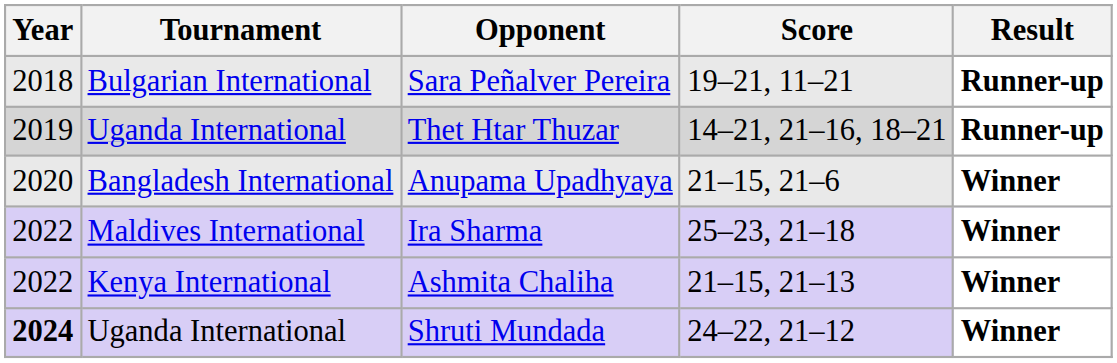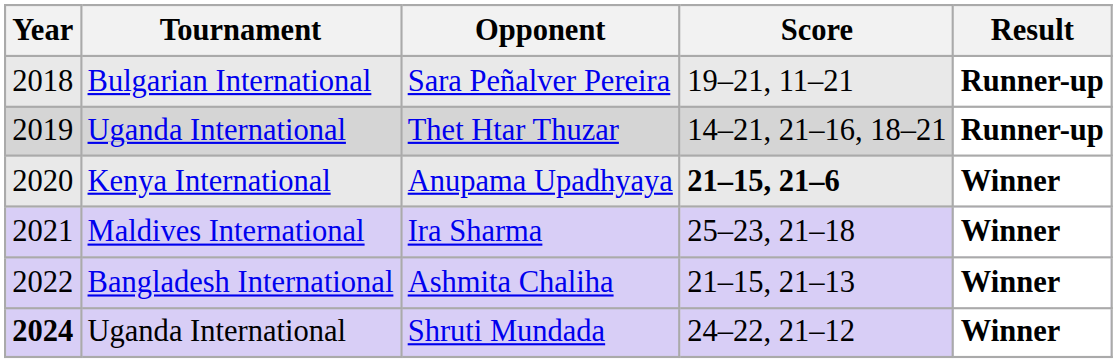 <table class="sortable wikitable" style="font-size: 90%;">
 <tr>
 <th>Year</th>
 <th>Tournament</th>
 <th>Opponent</th>
 <th>Score</th>
 <th>Result</th>
 </tr>
 <tr style="background:#E9E9E9">
 <td align="center">2018</td>
 <td align="left"><a href='#'>Bulgarian International</a></td>
 <td align="left"> <a href='#'>Sara Peñalver Pereira</a></td>
 <td align="left">19–21, 11–21</td>
 <td style="text-align:left; background:white"> <strong>Runner-up</strong></td>
 </tr>
 <tr style="background:#D5D5D5">
 <td align="center">2019</td>
 <td align="left"><a href='#'>Uganda International</a></td>
 <td align="left"> <a href='#'>Thet Htar Thuzar</a></td>
 <td align="left">14–21, 21–16, 18–21</td>
 <td style="text-align:left; background:white"> <strong>Runner-up</strong></td>
 </tr>
 <tr style="background:#E9E9E9">
 <td align="center">2020</td>
-<td align="left"><a href='#'>Bangladesh International</a></td>
+<td align="left"><a href='#'>Kenya International</a></td>
 <td align="left"> <a href='#'>Anupama Upadhyaya</a></td>
-<td align="left">21–15, 21–6</td>
+<td align="left"><strong>21–15, 21–6</strong></td>
 <td style="text-align:left; background:white"> <strong>Winner</strong></td>
 </tr>
 <tr style="background:#D8CEF6">
-<td align="center">2022</td>
+<td align="center">2021</td>
 <td align="left"><a href='#'>Maldives International</a></td>
 <td align="left"> <a href='#'>Ira Sharma</a></td>
 <td align="left">25–23, 21–18</td>
 <td style="text-align:left; background:white"> <strong>Winner</strong></td>
 </tr>
 <tr style="background:#D8CEF6">
 <td align="center">2022</td>
-<td align="left"><a href='#'>Kenya International</a></td>
+<td align="left"><a href='#'>Bangladesh International</a></td>
 <td align="left"> <a href='#'>Ashmita Chaliha</a></td>
 <td align="left">21–15, 21–13</td>
 <td style="text-align:left; background:white"> <strong>Winner</strong></td>
 </tr>
 <tr style="background:#D8CEF6">
 <td align="center"><strong>2024</strong></td>
 <td align="left">Uganda International</td>
 <td align="left"> <a href='#'>Shruti Mundada</a></td>
 <td align="left">24–22, 21–12</td>
 <td style="text-align:left; background:white"> <strong>Winner</strong></td>
 </tr>
 </table>
